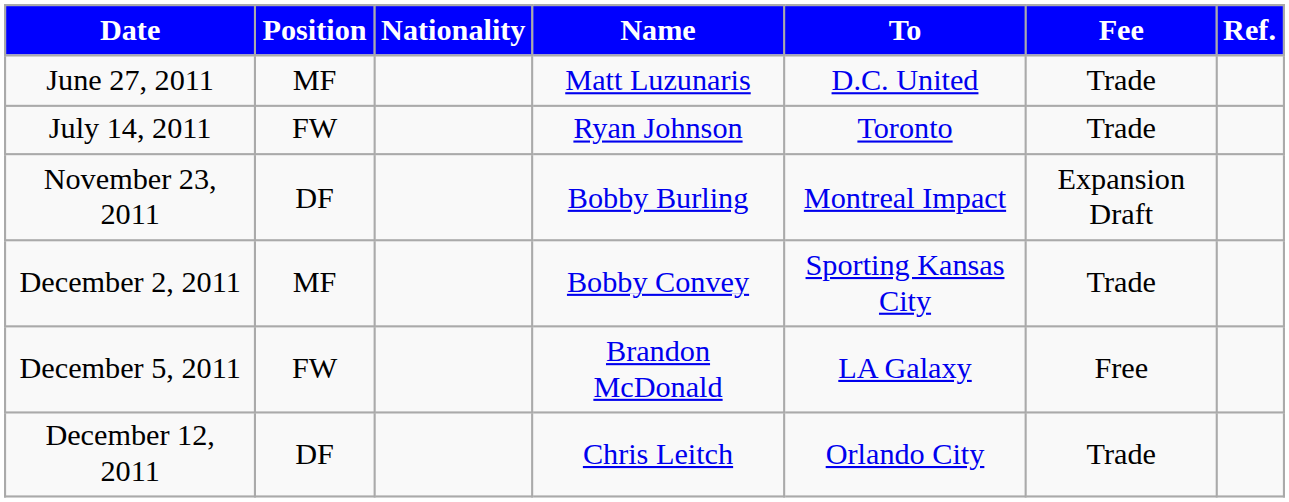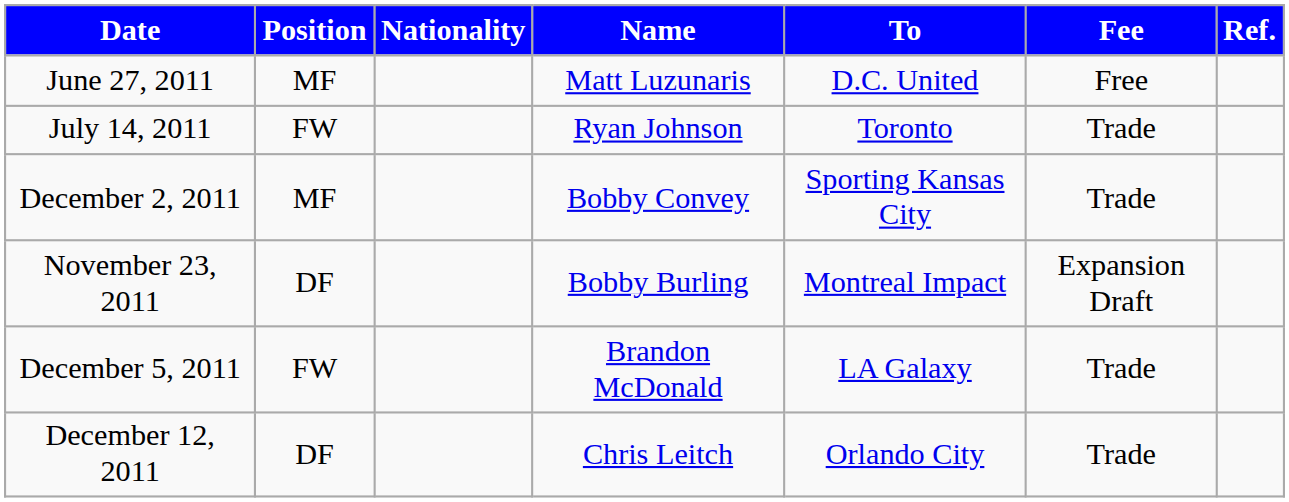 <table class="wikitable"  style="text-align:center; font-size:90%; ">
 <tr>
 <th style="background:#00f; color:white; width:150px;">Date</th>
 <th style="background:#00f; color:white; width:50px;">Position</th>
 <th style="background:#00f; color:white; width:50px;">Nationality</th>
 <th style="background:#00f; color:white; width:150px;">Name</th>
 <th style="background:#00f; color:white; width:150px;">To</th>
 <th style="background:#00f; color:white; width:100px;">Fee</th>
 <th style="background:#00f; color:white; width:25px;">Ref.</th>
 </tr>
 <tr>
 <td>June 27, 2011</td>
 <td>MF</td>
 <td></td>
 <td><a href='#'>Matt Luzunaris</a></td>
 <td><a href='#'>D.C. United</a></td>
-<td>Trade</td>
+<td>Free</td>
 <td></td>
 </tr>
 <tr>
 <td>July 14, 2011</td>
 <td>FW</td>
 <td></td>
 <td><a href='#'>Ryan Johnson</a></td>
 <td><a href='#'>Toronto</a></td>
+<td>Trade</td>
+<td></td>
+</tr>
+<tr>
+<td>December 2, 2011</td>
+<td>MF</td>
+<td></td>
+<td><a href='#'>Bobby Convey</a></td>
+<td><a href='#'>Sporting Kansas City</a></td>
 <td>Trade</td>
 <td></td>
 </tr>
 <tr>
 <td>November 23, 2011</td>
 <td>DF</td>
 <td></td>
 <td><a href='#'>Bobby Burling</a></td>
 <td><a href='#'>Montreal Impact</a></td>
 <td>Expansion Draft</td>
 <td></td>
 </tr>
 <tr>
-<td>December 2, 2011</td>
-<td>MF</td>
-<td></td>
-<td><a href='#'>Bobby Convey</a></td>
-<td><a href='#'>Sporting Kansas City</a></td>
-<td>Trade</td>
-<td></td>
-</tr>
-<tr>
 <td>December 5, 2011</td>
 <td>FW</td>
 <td></td>
 <td><a href='#'>Brandon McDonald</a></td>
 <td><a href='#'>LA Galaxy</a></td>
-<td>Free</td>
+<td>Trade</td>
 <td></td>
 </tr>
 <tr>
 <td>December 12, 2011</td>
 <td>DF</td>
 <td></td>
 <td><a href='#'>Chris Leitch</a></td>
 <td><a href='#'>Orlando City</a></td>
 <td>Trade</td>
 <td></td>
 </tr>
 </table>
